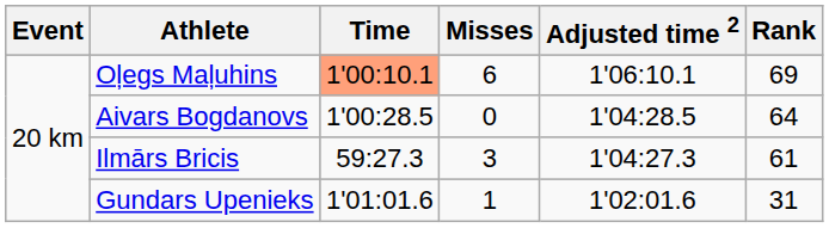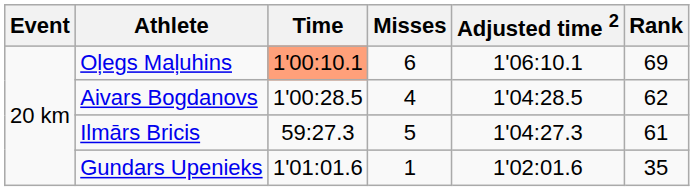 <table class="wikitable" style="font-size:90%">
 <tr>
 <th>Event</th>
 <th>Athlete</th>
 <th>Time</th>
 <th>Misses</th>
 <th>Adjusted time <sup>2</sup></th>
 <th>Rank</th>
 </tr>
 <tr>
 <td rowspan="4">20 km</td>
 <td><a href='#'>Oļegs Maļuhins</a></td>
 <td align="center" style="background: lightsalmon;">1'00:10.1</td>
 <td align="center">6</td>
 <td align="center">1'06:10.1</td>
 <td align="center">69</td>
 </tr>
 <tr>
 <td><a href='#'>Aivars Bogdanovs</a></td>
 <td align="center">1'00:28.5</td>
-<td align="center">0</td>
+<td align="center">4</td>
 <td align="center">1'04:28.5</td>
-<td align="center">64</td>
+<td align="center">62</td>
 </tr>
 <tr>
 <td><a href='#'>Ilmārs Bricis</a></td>
 <td align="center">59:27.3</td>
-<td align="center">3</td>
+<td align="center">5</td>
 <td align="center">1'04:27.3</td>
 <td align="center">61</td>
 </tr>
 <tr>
 <td><a href='#'>Gundars Upenieks</a></td>
 <td align="center">1'01:01.6</td>
 <td align="center">1</td>
 <td align="center">1'02:01.6</td>
-<td align="center">31</td>
+<td align="center">35</td>
 </tr>
 </table>
